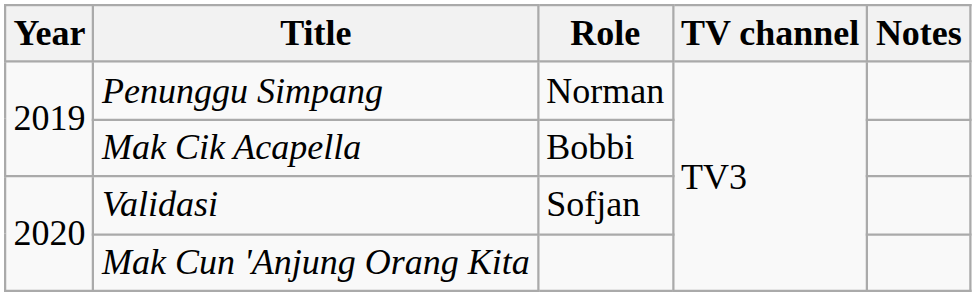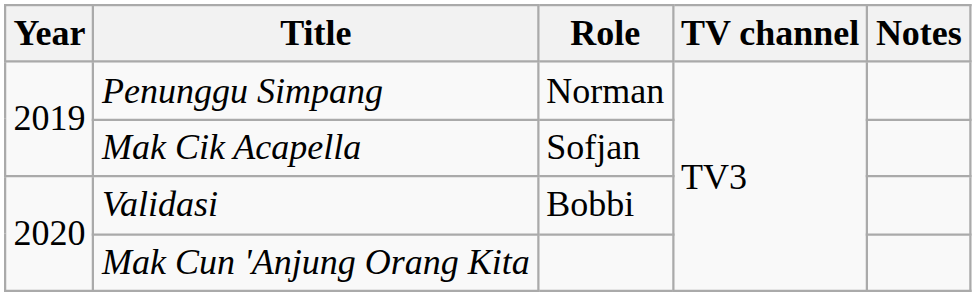 <table class="wikitable">
 <tr>
 <th>Year</th>
 <th>Title</th>
 <th>Role</th>
 <th>TV channel</th>
 <th>Notes</th>
 </tr>
 <tr>
 <td rowspan="2">2019</td>
 <td><em>Penunggu Simpang</em></td>
 <td>Norman</td>
 <td rowspan="4">TV3</td>
 <td></td>
 </tr>
 <tr>
 <td><em>Mak Cik Acapella</em></td>
-<td>Bobbi</td>
+<td>Sofjan</td>
 <td></td>
 </tr>
 <tr>
 <td rowspan="2">2020</td>
 <td><em>Validasi</em></td>
-<td>Sofjan</td>
+<td>Bobbi</td>
 <td></td>
 </tr>
 <tr>
 <td><em>Mak Cun 'Anjung Orang Kita<strong></td>
 <td></td>
 <td></td>
 </tr>
 </table>
